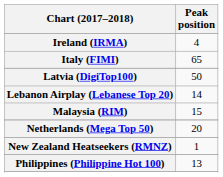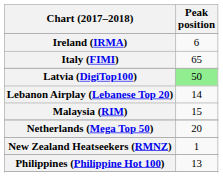 <table class="wikitable sortable plainrowheaders" style="text-align:center">
 <tr>
 <th scope="col">Chart (2017–2018)</th>
 <th scope="col">Peak<br> position</th>
 </tr>
 <tr>
 </tr>
 <tr>
 </tr>
 <tr>
 </tr>
 <tr>
 </tr>
 <tr>
 </tr>
 <tr>
 </tr>
 <tr>
 </tr>
 <tr>
 </tr>
 <tr>
 </tr>
 <tr>
 </tr>
 <tr>
 <th scope="row">Ireland (<a href='#'>IRMA</a>)</th>
-<td>4</td>
+<td>6</td>
 </tr>
 <tr>
 <th scope="row">Italy (<a href='#'>FIMI</a>)</th>
 <td>65</td>
 </tr>
 <tr>
 </tr>
 <tr>
 <th scope="row">Latvia (<a href='#'>DigiTop100</a>)</th>
-<td>50</td>
+<td style="background: lightgreen;">50</td>
 </tr>
 <tr>
 <th scope="row">Lebanon Airplay (<a href='#'>Lebanese Top 20</a>)</th>
 <td>14</td>
 </tr>
 <tr>
 <th scope="row">Malaysia (<a href='#'>RIM</a>)</th>
 <td>15</td>
 </tr>
 <tr>
 </tr>
 <tr>
 <th scope="row">Netherlands (<a href='#'>Mega Top 50</a>)</th>
 <td>20</td>
 </tr>
 <tr>
 </tr>
 <tr>
 <th scope="row">New Zealand Heatseekers (<a href='#'>RMNZ</a>)</th>
 <td>1</td>
 </tr>
 <tr>
 </tr>
 <tr>
 <th scope="row">Philippines (<a href='#'>Philippine Hot 100</a>)</th>
 <td>13</td>
 </tr>
 <tr>
 </tr>
 <tr>
 </tr>
 <tr>
 </tr>
 <tr>
 </tr>
 <tr>
 </tr>
 <tr>
 </tr>
 <tr>
 </tr>
 <tr>
 </tr>
 <tr>
 </tr>
 <tr>
 </tr>
 <tr>
 </tr>
 <tr>
 </tr>
 <tr>
 </tr>
 </table>
